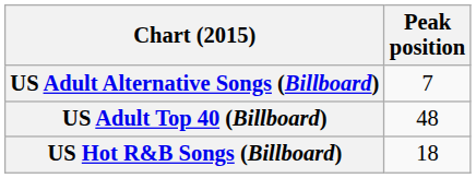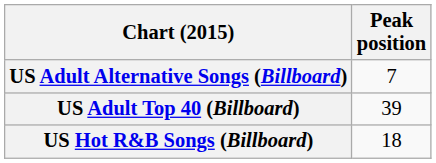 <table class="wikitable sortable plainrowheaders">
 <tr>
 <th>Chart (2015)</th>
 <th>Peak<br>position</th>
 </tr>
 <tr>
 <th scope="row">US <a href='#'>Adult Alternative Songs</a> (<em><a href='#'>Billboard</a></em>)</th>
 <td align=center>7</td>
 </tr>
 <tr>
 <th scope="row">US <a href='#'>Adult Top 40</a> (<em>Billboard</em>)</th>
-<td align=center>48</td>
+<td align=center>39</td>
 </tr>
 <tr>
 <th scope="row">US <a href='#'>Hot R&B Songs</a> (<em>Billboard</em>)</th>
 <td align=center>18</td>
 </tr>
 </table>
